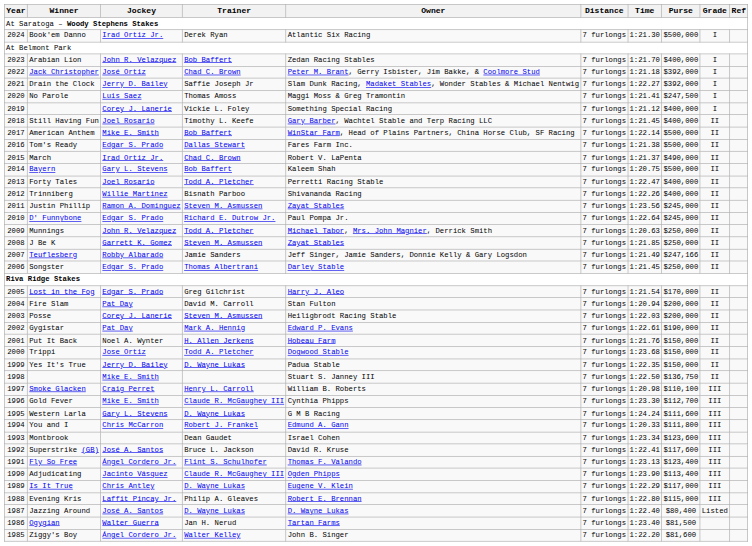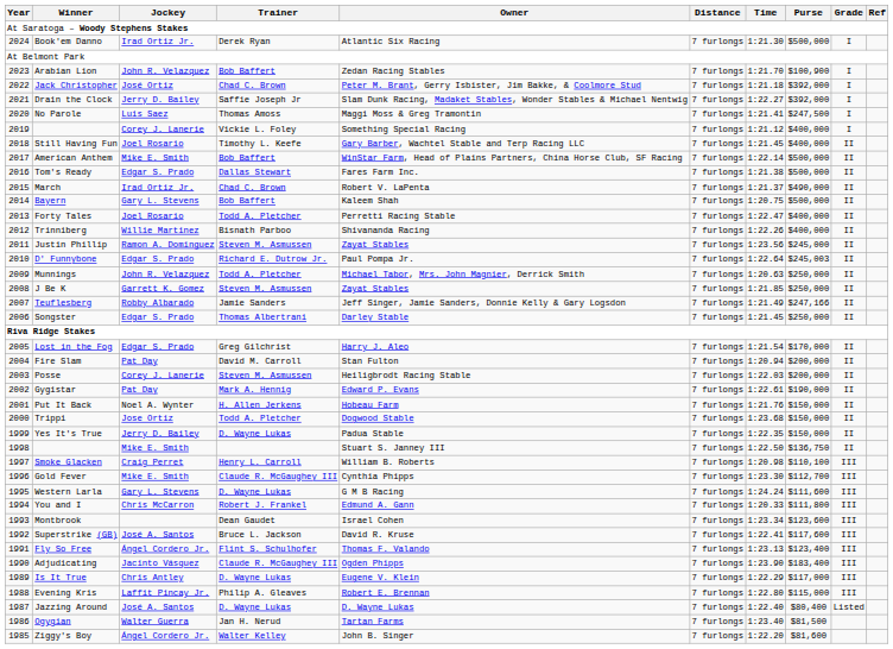 <table class="wikitable sortable">
 <tr>
 <th>Year</th>
 <th>Winner</th>
 <th>Jockey</th>
 <th>Trainer</th>
 <th>Owner</th>
 <th>Distance</th>
 <th>Time</th>
 <th>Purse</th>
 <th>Grade</th>
 <th>Ref</th>
 </tr>
 <tr style="font-size:90%; background-color:white">
 <td align="left" colspan=10>At Saratoga – <strong>Woody Stephens Stakes</strong></td>
 </tr>
 <tr style="font-size:90%;">
 <td align=center>2024</td>
 <td>Book'em Danno</td>
 <td><a href='#'>Irad Ortiz Jr.</a></td>
 <td>Derek Ryan</td>
 <td>Atlantic Six Racing</td>
 <td align=center>7 furlongs</td>
 <td align=center>1:21.30</td>
 <td align=center>$500,000</td>
 <td align=center>I</td>
 <td></td>
 </tr>
 <tr style="font-size:90%; background-color:white">
 <td align="left" colspan=10>At Belmont Park</td>
 </tr>
 <tr style="font-size:90%;">
 <td align=center>2023</td>
 <td>Arabian Lion</td>
 <td><a href='#'>John R. Velazquez</a></td>
 <td><a href='#'>Bob Baffert</a></td>
 <td>Zedan Racing Stables</td>
 <td align=center>7 furlongs</td>
 <td align=center>1:21.70</td>
-<td align=center>$400,000</td>
+<td align=center>$100,900</td>
 <td align=center>I</td>
 <td></td>
 </tr>
 <tr style="font-size:90%;">
 <td align=center>2022</td>
 <td><a href='#'>Jack Christopher</a></td>
 <td><a href='#'>José Ortiz</a></td>
 <td><a href='#'>Chad C. Brown</a></td>
 <td><a href='#'>Peter M. Brant</a>, Gerry Isbister, Jim Bakke, & <a href='#'>Coolmore Stud</a></td>
 <td align=center>7 furlongs</td>
 <td align=center>1:21.18</td>
 <td align=center>$392,000</td>
 <td align=center>I</td>
 <td></td>
 </tr>
 <tr style="font-size:90%;">
 <td align=center>2021</td>
 <td>Drain the Clock</td>
 <td><a href='#'>Jerry D. Bailey</a></td>
 <td>Saffie Joseph Jr</td>
 <td>Slam Dunk Racing, <a href='#'>Madaket Stables</a>, Wonder Stables & Michael Nentwig</td>
 <td align=center>7 furlongs</td>
 <td align=center>1:22.27</td>
 <td align=center>$392,000</td>
 <td align=center>I</td>
 <td></td>
 </tr>
 <tr style="font-size:90%;">
 <td align=center>2020</td>
 <td>No Parole</td>
 <td><a href='#'>Luis Saez</a></td>
 <td>Thomas Amoss</td>
 <td>Maggi Moss & Greg Tramontin</td>
 <td align=center>7 furlongs</td>
 <td align=center>1:21.41</td>
 <td align=center>$247,500</td>
 <td align=center>I</td>
 <td></td>
 </tr>
 <tr style="font-size:90%;">
 <td align=center>2019</td>
 <td></td>
 <td><a href='#'>Corey J. Lanerie</a></td>
 <td>Vickie L. Foley</td>
 <td>Something Special Racing</td>
 <td align=center>7 furlongs</td>
 <td align=center>1:21.12</td>
 <td align=center>$400,000</td>
 <td align=center>I</td>
 <td></td>
 </tr>
 <tr style="font-size:90%;">
 <td align=center>2018</td>
 <td>Still Having Fun</td>
 <td><a href='#'>Joel Rosario</a></td>
 <td>Timothy L. Keefe</td>
 <td><a href='#'>Gary Barber</a>, Wachtel Stable and Terp Racing LLC</td>
 <td align=center>7 furlongs</td>
 <td align=center>1:21.45</td>
 <td align=center>$400,000</td>
 <td align=center>II</td>
 <td></td>
 </tr>
 <tr style="font-size:90%;">
 <td align=center>2017</td>
 <td>American Anthem</td>
 <td><a href='#'>Mike E. Smith</a></td>
 <td><a href='#'>Bob Baffert</a></td>
 <td><a href='#'>WinStar Farm</a>, Head of Plains Partners, China Horse Club, SF Racing</td>
 <td align=center>7 furlongs</td>
 <td align=center>1:22.14</td>
 <td align=center>$500,000</td>
 <td align=center>II</td>
 <td></td>
 </tr>
 <tr style="font-size:90%;">
 <td align=center>2016</td>
 <td>Tom's Ready</td>
 <td><a href='#'>Edgar S. Prado</a></td>
 <td><a href='#'>Dallas Stewart</a></td>
 <td>Fares Farm Inc.</td>
 <td align=center>7 furlongs</td>
 <td align=center>1:21.38</td>
 <td align=center>$500,000</td>
 <td align=center>II</td>
 <td></td>
 </tr>
 <tr style="font-size:90%;">
 <td align=center>2015</td>
 <td>March</td>
 <td><a href='#'>Irad Ortiz Jr.</a></td>
 <td><a href='#'>Chad C. Brown</a></td>
 <td>Robert V. LaPenta</td>
 <td align=center>7 furlongs</td>
 <td align=center>1:21.37</td>
 <td align=center>$490,000</td>
 <td align=center>II</td>
 <td></td>
 </tr>
 <tr style="font-size:90%;">
 <td align=center>2014</td>
 <td><a href='#'>Bayern</a></td>
 <td><a href='#'>Gary L. Stevens</a></td>
 <td><a href='#'>Bob Baffert</a></td>
 <td>Kaleem Shah</td>
 <td align=center>7 furlongs</td>
 <td align=center>1:20.75</td>
 <td align=center>$500,000</td>
 <td align=center>II</td>
 <td></td>
 </tr>
 <tr style="font-size:90%;">
 <td align=center>2013</td>
 <td>Forty Tales</td>
 <td><a href='#'>Joel Rosario</a></td>
 <td><a href='#'>Todd A. Pletcher</a></td>
 <td>Perretti Racing Stable</td>
 <td align=center>7 furlongs</td>
 <td align=center>1:22.47</td>
 <td align=center>$400,000</td>
 <td align=center>II</td>
 <td></td>
 </tr>
 <tr style="font-size:90%;">
 <td align=center>2012</td>
 <td>Trinniberg</td>
 <td><a href='#'>Willie Martinez</a></td>
 <td>Bisnath Parboo</td>
 <td>Shivananda Racing</td>
 <td align=center>7 furlongs</td>
 <td align=center>1:22.26</td>
 <td align=center>$400,000</td>
 <td align=center>II</td>
 <td></td>
 </tr>
 <tr style="font-size:90%;">
 <td align=center>2011</td>
 <td>Justin Phillip</td>
 <td><a href='#'>Ramon A. Dominguez</a></td>
 <td><a href='#'>Steven M. Asmussen</a></td>
 <td><a href='#'>Zayat Stables</a></td>
 <td align=center>7 furlongs</td>
 <td align=center>1:23.56</td>
 <td align=center>$245,000</td>
 <td align=center>II</td>
 <td></td>
 </tr>
 <tr style="font-size:90%;">
 <td align=center>2010</td>
 <td><a href='#'>D' Funnybone</a></td>
 <td><a href='#'>Edgar S. Prado</a></td>
 <td><a href='#'>Richard E. Dutrow Jr.</a></td>
 <td>Paul Pompa Jr.</td>
 <td align=center>7 furlongs</td>
 <td align=center>1:22.64</td>
-<td align=center>$245,000</td>
+<td align=center>$245,003</td>
 <td align=center>II</td>
 <td></td>
 </tr>
 <tr style="font-size:90%;">
 <td align=center>2009</td>
 <td>Munnings</td>
 <td><a href='#'>John R. Velazquez</a></td>
 <td><a href='#'>Todd A. Pletcher</a></td>
 <td><a href='#'>Michael Tabor</a>, <a href='#'>Mrs. John Magnier</a>, Derrick Smith</td>
 <td align=center>7 furlongs</td>
 <td align=center>1:20.63</td>
 <td align=center>$250,000</td>
 <td align=center>II</td>
 <td></td>
 </tr>
 <tr style="font-size:90%;">
 <td align=center>2008</td>
 <td>J Be K</td>
 <td><a href='#'>Garrett K. Gomez</a></td>
 <td><a href='#'>Steven M. Asmussen</a></td>
 <td><a href='#'>Zayat Stables</a></td>
 <td align=center>7 furlongs</td>
 <td align=center>1:21.85</td>
 <td align=center>$250,000</td>
 <td align=center>II</td>
 <td></td>
 </tr>
 <tr style="font-size:90%;">
 <td align=center>2007</td>
 <td><a href='#'>Teuflesberg</a></td>
 <td><a href='#'>Robby Albarado</a></td>
 <td>Jamie Sanders</td>
 <td>Jeff Singer, Jamie Sanders, Donnie Kelly & Gary Logsdon</td>
 <td align=center>7 furlongs</td>
 <td align=center>1:21.49</td>
 <td align=center>$247,166</td>
 <td align=center>II</td>
 <td></td>
 </tr>
 <tr style="font-size:90%;">
 <td align=center>2006</td>
 <td>Songster</td>
 <td><a href='#'>Edgar S. Prado</a></td>
 <td><a href='#'>Thomas Albertrani</a></td>
 <td><a href='#'>Darley Stable</a></td>
 <td align=center>7 furlongs</td>
 <td align=center>1:21.45</td>
 <td align=center>$250,000</td>
 <td align=center>II</td>
 <td></td>
 </tr>
 <tr style="font-size:90%; background-color:white">
 <td align="left" colspan=10><strong>Riva Ridge Stakes</strong></td>
 </tr>
 <tr style="font-size:90%;">
 <td align=center>2005</td>
 <td><a href='#'>Lost in the Fog</a></td>
 <td><a href='#'>Edgar S. Prado</a></td>
 <td>Greg Gilchrist</td>
 <td><a href='#'>Harry J. Aleo</a></td>
 <td align=center>7 furlongs</td>
 <td align=center>1:21.54</td>
 <td align=center>$170,000</td>
 <td align=center>II</td>
 <td></td>
 </tr>
 <tr style="font-size:90%;">
 <td align=center>2004</td>
 <td>Fire Slam</td>
 <td><a href='#'>Pat Day</a></td>
 <td>David M. Carroll</td>
 <td>Stan Fulton</td>
 <td align=center>7 furlongs</td>
 <td align=center>1:20.94</td>
 <td align=center>$200,000</td>
 <td align=center>II</td>
 <td></td>
 </tr>
 <tr style="font-size:90%;">
 <td align=center>2003</td>
 <td>Posse</td>
 <td><a href='#'>Corey J. Lanerie</a></td>
 <td><a href='#'>Steven M. Asmussen</a></td>
 <td>Heiligbrodt Racing Stable</td>
 <td align=center>7 furlongs</td>
 <td align=center>1:22.03</td>
 <td align=center>$200,000</td>
 <td align=center>II</td>
 <td></td>
 </tr>
 <tr style="font-size:90%;">
 <td align=center>2002</td>
 <td>Gygistar</td>
 <td><a href='#'>Pat Day</a></td>
 <td><a href='#'>Mark A. Hennig</a></td>
 <td><a href='#'>Edward P. Evans</a></td>
 <td align=center>7 furlongs</td>
 <td align=center>1:22.61</td>
 <td align=center>$190,000</td>
 <td align=center>II</td>
 <td></td>
 </tr>
 <tr style="font-size:90%;">
 <td align=center>2001</td>
 <td>Put It Back</td>
 <td>Noel A. Wynter</td>
 <td><a href='#'>H. Allen Jerkens</a></td>
 <td><a href='#'>Hobeau Farm</a></td>
 <td align=center>7 furlongs</td>
 <td align=center>1:21.76</td>
 <td align=center>$150,000</td>
 <td align=center>II</td>
 <td></td>
 </tr>
 <tr style="font-size:90%;">
 <td align=center>2000</td>
 <td>Trippi</td>
 <td><a href='#'>Jose Ortiz</a></td>
 <td><a href='#'>Todd A. Pletcher</a></td>
 <td><a href='#'>Dogwood Stable</a></td>
 <td align=center>7 furlongs</td>
 <td align=center>1:23.68</td>
 <td align=center>$150,000</td>
 <td align=center>II</td>
 <td></td>
 </tr>
 <tr style="font-size:90%;">
 <td align=center>1999</td>
 <td>Yes It's True</td>
 <td><a href='#'>Jerry D. Bailey</a></td>
 <td><a href='#'>D. Wayne Lukas</a></td>
 <td>Padua Stable</td>
 <td align=center>7 furlongs</td>
 <td align=center>1:22.35</td>
 <td align=center>$150,000</td>
 <td align=center>II</td>
 <td></td>
 </tr>
 <tr style="font-size:90%;">
 <td align=center>1998</td>
 <td></td>
 <td><a href='#'>Mike E. Smith</a></td>
 <td></td>
 <td>Stuart S. Janney III</td>
 <td align=center>7 furlongs</td>
 <td align=center>1:22.50</td>
 <td align=center>$136,750</td>
 <td align=center>II</td>
 <td></td>
 </tr>
 <tr style="font-size:90%;">
 <td align=center>1997</td>
 <td><a href='#'>Smoke Glacken</a></td>
 <td><a href='#'>Craig Perret</a></td>
 <td><a href='#'>Henry L. Carroll</a></td>
 <td>William B. Roberts</td>
 <td align=center>7 furlongs</td>
 <td align=center>1:20.98</td>
 <td align=center>$110,100</td>
 <td align=center>III</td>
 <td></td>
 </tr>
 <tr style="font-size:90%;">
 <td align=center>1996</td>
 <td>Gold Fever</td>
 <td><a href='#'>Mike E. Smith</a></td>
 <td><a href='#'>Claude R. McGaughey III</a></td>
 <td>Cynthia Phipps</td>
 <td align=center>7 furlongs</td>
 <td align=center>1:23.30</td>
 <td align=center>$112,700</td>
 <td align=center>III</td>
 <td></td>
 </tr>
 <tr style="font-size:90%;">
 <td align=center>1995</td>
 <td>Western Larla</td>
 <td><a href='#'>Gary L. Stevens</a></td>
 <td><a href='#'>D. Wayne Lukas</a></td>
 <td>G M B Racing</td>
 <td align=center>7 furlongs</td>
 <td align=center>1:24.24</td>
 <td align=center>$111,600</td>
 <td align=center>III</td>
 <td></td>
 </tr>
 <tr style="font-size:90%;">
 <td align=center>1994</td>
 <td>You and I</td>
 <td><a href='#'>Chris McCarron</a></td>
 <td><a href='#'>Robert J. Frankel</a></td>
 <td><a href='#'>Edmund A. Gann</a></td>
 <td align=center>7 furlongs</td>
 <td align=center>1:20.33</td>
 <td align=center>$111,800</td>
 <td align=center>III</td>
 <td></td>
 </tr>
 <tr style="font-size:90%;">
 <td align=center>1993</td>
 <td>Montbrook</td>
 <td></td>
 <td>Dean Gaudet</td>
 <td>Israel Cohen</td>
 <td align=center>7 furlongs</td>
 <td align=center>1:23.34</td>
 <td align=center>$123,600</td>
 <td align=center>III</td>
 <td></td>
 </tr>
 <tr style="font-size:90%;">
 <td align=center>1992</td>
 <td>Superstrike <a href='#'>(GB)</a></td>
 <td><a href='#'>José A. Santos</a></td>
 <td>Bruce L. Jackson</td>
 <td>David R. Kruse</td>
 <td align=center>7 furlongs</td>
 <td align=center>1:22.41</td>
 <td align=center>$117,600</td>
 <td align=center>III</td>
 <td></td>
 </tr>
 <tr style="font-size:90%;">
 <td align=center>1991</td>
 <td><a href='#'>Fly So Free</a></td>
 <td><a href='#'>Ángel Cordero Jr.</a></td>
 <td><a href='#'>Flint S. Schulhofer</a></td>
 <td><a href='#'>Thomas F. Valando</a></td>
 <td align=center>7 furlongs</td>
 <td align=center>1:23.13</td>
 <td align=center>$123,400</td>
 <td align=center>III</td>
 <td></td>
 </tr>
 <tr style="font-size:90%;">
 <td align=center>1990</td>
 <td>Adjudicating</td>
 <td><a href='#'>Jacinto Vásquez</a></td>
 <td><a href='#'>Claude R. McGaughey III</a></td>
 <td><a href='#'>Ogden Phipps</a></td>
 <td align=center>7 furlongs</td>
 <td align=center>1:23.90</td>
-<td align=center>$113,400</td>
+<td align=center>$183,400</td>
 <td align=center>III</td>
 <td></td>
 </tr>
 <tr style="font-size:90%;">
 <td align=center>1989</td>
 <td><a href='#'>Is It True</a></td>
 <td><a href='#'>Chris Antley</a></td>
 <td><a href='#'>D. Wayne Lukas</a></td>
 <td><a href='#'>Eugene V. Klein</a></td>
 <td align=center>7 furlongs</td>
 <td align=center>1:22.29</td>
 <td align=center>$117,000</td>
 <td align=center>III</td>
 <td></td>
 </tr>
 <tr style="font-size:90%;">
 <td align=center>1988</td>
 <td>Evening Kris</td>
 <td><a href='#'>Laffit Pincay Jr.</a></td>
 <td>Philip A. Gleaves</td>
 <td><a href='#'>Robert E. Brennan</a></td>
 <td align=center>7 furlongs</td>
 <td align=center>1:22.80</td>
 <td align=center>$115,000</td>
 <td align=center>III</td>
 <td></td>
 </tr>
 <tr style="font-size:90%;">
 <td align=center>1987</td>
 <td>Jazzing Around</td>
 <td><a href='#'>José A. Santos</a></td>
 <td><a href='#'>D. Wayne Lukas</a></td>
 <td><a href='#'>D. Wayne Lukas</a></td>
 <td align=center>7 furlongs</td>
 <td align=center>1:22.40</td>
 <td align=center>$80,400</td>
 <td align=center>Listed</td>
 <td></td>
 </tr>
 <tr style="font-size:90%;">
 <td align=center>1986</td>
 <td><a href='#'>Ogygian</a></td>
 <td><a href='#'>Walter Guerra</a></td>
 <td>Jan H. Nerud</td>
 <td><a href='#'>Tartan Farms</a></td>
 <td align=center>7 furlongs</td>
 <td align=center>1:23.40</td>
 <td align=center>$81,500</td>
 <td align=center></td>
 <td></td>
 </tr>
 <tr style="font-size:90%;">
 <td align=center>1985</td>
 <td>Ziggy's Boy</td>
 <td><a href='#'>Ángel Cordero Jr.</a></td>
 <td><a href='#'>Walter Kelley</a></td>
 <td>John B. Singer</td>
 <td align=center>7 furlongs</td>
 <td align=center>1:22.20</td>
 <td align=center>$81,600</td>
 <td align=center></td>
 <td></td>
 </tr>
 </table>
